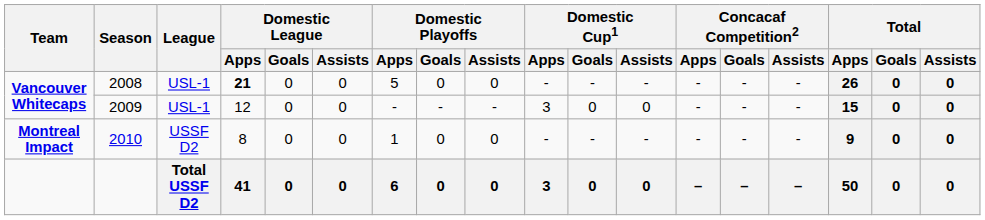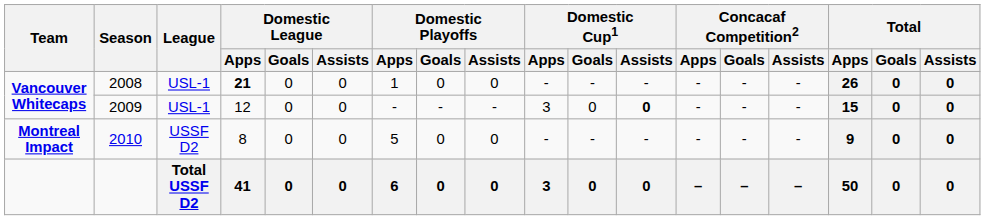 <table class="wikitable" style=font-size:90% text-align: center width=75%>
 <tr>
 <th rowspan=2 width=10%><strong>Team</strong></th>
 <th rowspan=2 width=7%><strong>Season</strong></th>
 <th rowspan=2 width=7%><strong>League</strong></th>
 <th colspan=3 width=10%>Domestic<br>League</th>
 <th colspan=3 width=10%>Domestic<br>Playoffs</th>
 <th colspan=3 width=10%>Domestic<br>Cup<sup>1</sup></th>
 <th colspan=3 width=10%>Concacaf<br>Competition<sup>2</sup></th>
 <th colspan=3 width=10%>Total</th>
 </tr>
 <tr>
 <th align=center><strong>Apps</strong></th>
 <th align=center><strong>Goals</strong></th>
 <th align=center><strong>Assists</strong></th>
 <th align=center><strong>Apps</strong></th>
 <th align=center><strong>Goals</strong></th>
 <th align=center><strong>Assists</strong></th>
 <th align=center><strong>Apps</strong></th>
 <th align=center><strong>Goals</strong></th>
 <th align=center><strong>Assists</strong></th>
 <th align=center><strong>Apps</strong></th>
 <th align=center><strong>Goals</strong></th>
 <th align=center><strong>Assists</strong></th>
 <th align=center><strong>Apps</strong></th>
 <th align=center><strong>Goals</strong></th>
 <th align=center><strong>Assists</strong></th>
 </tr>
 <tr>
 <td rowspan=2 align=center><strong><a href='#'>Vancouver Whitecaps</a></strong></td>
 <td align=center>2008</td>
 <td align=center><a href='#'>USL-1</a></td>
 <td align=center><strong>21</strong></td>
 <td align=center>0</td>
 <td align=center>0</td>
-<td align=center>5</td>
+<td align=center>1</td>
 <td align=center>0</td>
 <td align=center>0</td>
 <td align=center>-</td>
 <td align=center>-</td>
 <td align=center>-</td>
 <td align=center>-</td>
 <td align=center>-</td>
 <td align=center>-</td>
 <th align=center><strong>26</strong></th>
 <th align=center><strong>0</strong></th>
 <th align=center><strong>0</strong></th>
 </tr>
 <tr>
 <td align=center>2009</td>
 <td align=center><a href='#'>USL-1</a></td>
 <td align=center>12</td>
 <td align=center>0</td>
 <td align=center>0</td>
 <td align=center>-</td>
 <td align=center>-</td>
 <td align=center>-</td>
 <td align=center>3</td>
 <td align=center>0</td>
-<td align=center>0</td>
+<td align=center><strong>0</strong></td>
 <td align=center>-</td>
 <td align=center>-</td>
 <td align=center>-</td>
 <th align=center><strong>15</strong></th>
 <th align=center><strong>0</strong></th>
 <th align=center><strong>0</strong></th>
 </tr>
 <tr>
 <td rowspan=1 align=center><strong><a href='#'>Montreal Impact</a></strong></td>
 <td align=center><a href='#'>2010</a></td>
 <td align=center><a href='#'>USSF D2</a></td>
 <td align=center>8</td>
 <td align=center>0</td>
 <td align=center>0</td>
-<td align=center>1</td>
+<td align=center>5</td>
 <td align=center>0</td>
 <td align=center>0</td>
 <td align=center>-</td>
 <td align=center>-</td>
 <td align=center>-</td>
 <td align=center>-</td>
 <td align=center>-</td>
 <td align=center>-</td>
 <th align=center><strong>9</strong></th>
 <th align=center><strong>0</strong></th>
 <th align=center><strong>0</strong></th>
 </tr>
 <tr>
 <td></td>
 <td></td>
 <th>Total <a href='#'>USSF D2</a></th>
 <th>41</th>
 <th>0</th>
 <th>0</th>
 <th>6</th>
 <th>0</th>
 <th>0</th>
 <th>3</th>
 <th>0</th>
 <th>0</th>
 <th>–</th>
 <th>–</th>
 <th>–</th>
 <th>50</th>
 <th>0</th>
 <th>0</th>
 </tr>
 </table>
